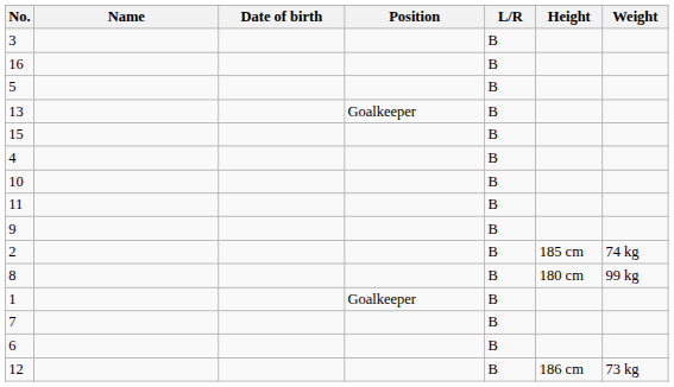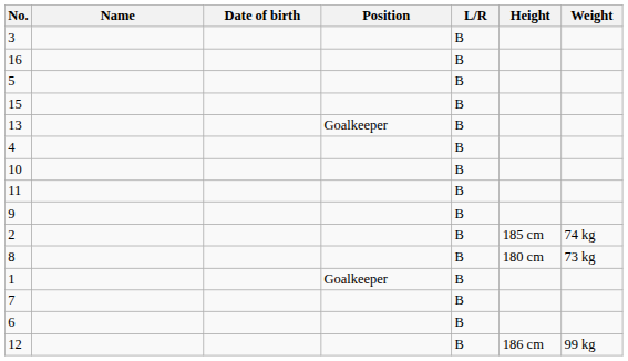 <table class="wikitable sortable" style=font-size:100%; text-align:center;>
 <tr>
 <th>No.</th>
 <th style=width:12em>Name</th>
 <th style=width:8em>Date of birth</th>
 <th style=width:9em>Position</th>
 <th style=width:3em>L/R</th>
 <th style=width:4em>Height</th>
 <th style=width:4em>Weight</th>
 </tr>
 <tr>
 <td>3</td>
 <td align=left></td>
 <td align=right></td>
 <td></td>
 <td>B</td>
 <td></td>
 <td></td>
 </tr>
 <tr>
 <td>16</td>
 <td align=left></td>
 <td align=right></td>
 <td></td>
 <td>B</td>
 <td></td>
 <td></td>
 </tr>
 <tr>
 <td>5</td>
 <td align=left></td>
 <td align=right></td>
 <td></td>
 <td>B</td>
 <td></td>
 <td></td>
 </tr>
 <tr>
-<td>13</td>
+<td>15</td>
 <td align=left></td>
 <td align=right></td>
-<td>Goalkeeper</td>
+<td></td>
 <td>B</td>
 <td></td>
 <td></td>
 </tr>
 <tr>
-<td>15</td>
+<td>13</td>
 <td align=left></td>
 <td align=right></td>
-<td></td>
+<td>Goalkeeper</td>
 <td>B</td>
 <td></td>
 <td></td>
 </tr>
 <tr>
 <td>4</td>
 <td align=left></td>
 <td align=right></td>
 <td></td>
 <td>B</td>
 <td></td>
 <td></td>
 </tr>
 <tr>
 <td>10</td>
 <td align=left></td>
 <td align=right></td>
 <td></td>
 <td>B</td>
 <td></td>
 <td></td>
 </tr>
 <tr>
 <td>11</td>
 <td align=left></td>
 <td align=right></td>
 <td></td>
 <td>B</td>
 <td></td>
 <td></td>
 </tr>
 <tr>
 <td>9</td>
 <td align=left></td>
 <td align=right></td>
 <td></td>
 <td>B</td>
 <td></td>
 <td></td>
 </tr>
 <tr>
 <td>2</td>
 <td align=left></td>
 <td align=right></td>
 <td></td>
 <td>B</td>
 <td>185 cm</td>
 <td>74 kg</td>
 </tr>
 <tr>
 <td>8</td>
 <td align=left></td>
 <td align=right></td>
 <td></td>
 <td>B</td>
 <td>180 cm</td>
-<td>99 kg</td>
+<td>73 kg</td>
 </tr>
 <tr>
 <td>1</td>
 <td align=left></td>
 <td align=right></td>
 <td>Goalkeeper</td>
 <td>B</td>
 <td></td>
 <td></td>
 </tr>
 <tr>
 <td>7</td>
 <td align=left></td>
 <td align=right></td>
 <td></td>
 <td>B</td>
 <td></td>
 <td></td>
 </tr>
 <tr>
 <td>6</td>
 <td align=left></td>
 <td align=right></td>
 <td></td>
 <td>B</td>
 <td></td>
 <td></td>
 </tr>
 <tr>
 <td>12</td>
 <td align=left></td>
 <td align=right></td>
 <td></td>
 <td>B</td>
 <td>186 cm</td>
-<td>73 kg</td>
+<td>99 kg</td>
 </tr>
 </table>
